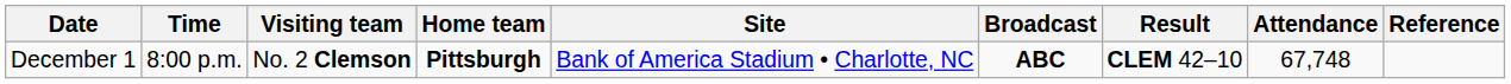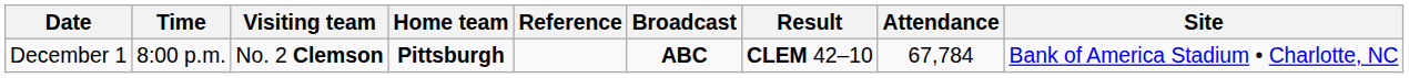 <table class="wikitable" style="font-size:95%;">
 <tr>
 <th>Date</th>
 <th>Time</th>
 <th>Visiting team</th>
 <th>Home team</th>
-<th>Site</th>
+<th class="unsortable">Reference</th>
 <th>Broadcast</th>
 <th>Result</th>
 <th>Attendance</th>
-<th class="unsortable">Reference</th>
+<th>Site</th>
 </tr>
 <tr>
 <td style="text-align:center;">December 1</td>
 <td style="text-align:center;">8:00 p.m.</td>
 <td style="text-align:center;">No. 2 <strong>Clemson</strong></td>
 <td style="text-align:center;"><strong>Pittsburgh</strong></td>
-<td style="text-align:center;"><a href='#'>Bank of America Stadium</a> • <a href='#'>Charlotte, NC</a></td>
+<td style="text-align:center;"></td>
 <td style="text-align:center;"><strong>ABC</strong></td>
 <td style="text-align:center;"><strong>CLEM</strong> 42–10</td>
-<td style="text-align:center;">67,748</td>
-<td style="text-align:center;"></td>
+<td style="text-align:center;">67,784</td>
+<td style="text-align:center;"><a href='#'>Bank of America Stadium</a> • <a href='#'>Charlotte, NC</a></td>
 </tr>
 </table>
